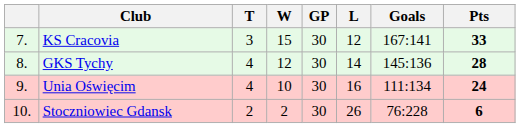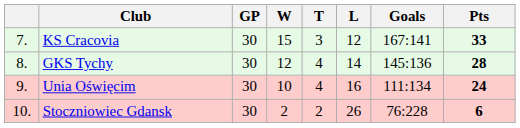 <table class="wikitable">
 <tr>
 <th width="30"></th>
 <th width="200">Club</th>
+<th width="30">GP</th>
+<th width="30">W</th>
 <th width="30">T</th>
-<th width="30">W</th>
-<th width="30">GP</th>
 <th width="30">L</th>
 <th width="70">Goals</th>
 <th width="70">Pts</th>
 </tr>
 <tr bgcolor="#e6fae6" align="center">
 <td>7.</td>
 <td align="left"><a href='#'>KS Cracovia</a></td>
+<td>30</td>
+<td>15</td>
 <td>3</td>
-<td>15</td>
-<td>30</td>
 <td>12</td>
 <td>167:141</td>
 <td><strong>33</strong></td>
 </tr>
 <tr bgcolor="#e6fae6" align="center">
 <td>8.</td>
 <td align="left"><a href='#'>GKS Tychy</a></td>
+<td>30</td>
+<td>12</td>
 <td>4</td>
-<td>12</td>
-<td>30</td>
 <td>14</td>
 <td>145:136</td>
 <td><strong>28</strong></td>
 </tr>
 <tr bgcolor="#FFCCCC" align="center">
 <td>9.</td>
 <td align="left"><a href='#'>Unia Oświęcim</a></td>
+<td>30</td>
+<td>10</td>
 <td>4</td>
-<td>10</td>
-<td>30</td>
 <td>16</td>
 <td>111:134</td>
 <td><strong>24</strong></td>
 </tr>
 <tr bgcolor="#FFCCCC" align="center">
 <td>10.</td>
 <td align="left"><a href='#'>Stoczniowiec Gdansk</a></td>
+<td>30</td>
 <td>2</td>
 <td>2</td>
-<td>30</td>
 <td>26</td>
 <td>76:228</td>
 <td><strong>6</strong></td>
 </tr>
 </table>
